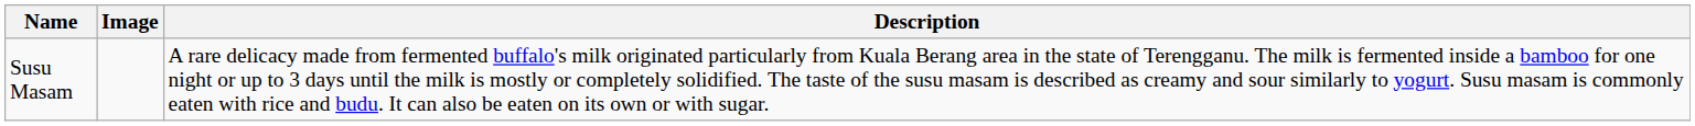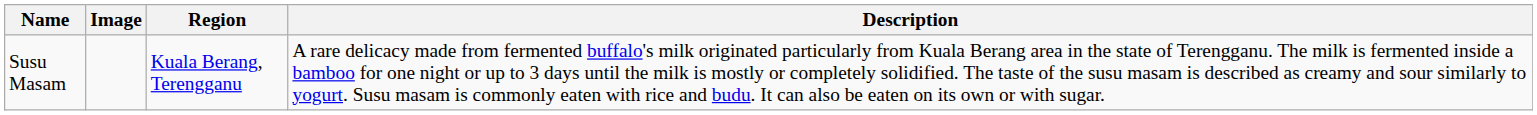 <table class="wikitable sortable" style="width:100%">
 <tr>
 <th>Name</th>
 <th class="unsortable">Image</th>
+<th>Region</th>
 <th>Description</th>
 </tr>
 <tr>
 <td>Susu Masam</td>
 <td></td>
+<td><a href='#'>Kuala Berang</a>, <a href='#'>Terengganu</a></td>
 <td>A rare delicacy made from fermented <a href='#'>buffalo</a>'s milk originated particularly from Kuala Berang area in the state of Terengganu. The milk is fermented inside a <a href='#'>bamboo</a> for one night or up to 3 days until the milk is mostly or completely solidified. The taste of the susu masam is described as creamy and sour similarly to <a href='#'>yogurt</a>. Susu masam is commonly eaten with rice and <a href='#'>budu</a>. It can also be eaten on its own or with sugar.</td>
 </tr>
 </table>
